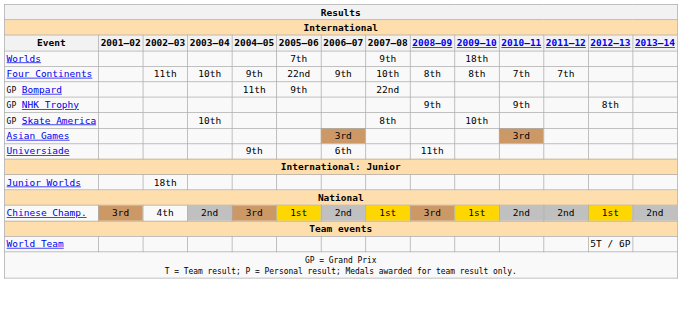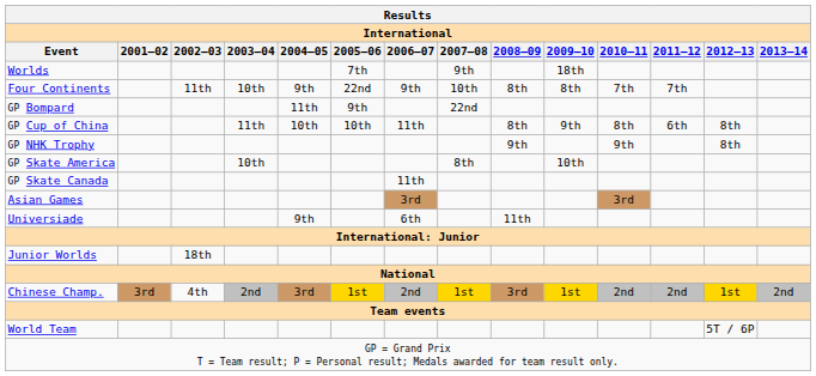 <table class="wikitable" style="text-align:center">
 <tr>
 <th colspan=14 align=center><strong>Results</strong></th>
 </tr>
 <tr>
 <th style="background-color: #ffdead; " colspan=14 align=center><strong>International</strong></th>
 </tr>
 <tr>
 <th>Event</th>
 <th>2001–02</th>
 <th>2002–03</th>
 <th>2003–04</th>
 <th>2004–05</th>
 <th>2005–06</th>
 <th>2006–07</th>
 <th>2007–08</th>
 <th><a href='#'>2008–09</a></th>
 <th><a href='#'>2009–10</a></th>
 <th><a href='#'>2010–11</a></th>
 <th><a href='#'>2011–12</a></th>
 <th><a href='#'>2012–13</a></th>
 <th><a href='#'>2013–14</a></th>
 </tr>
 <tr>
 <td align=left><a href='#'>Worlds</a></td>
 <td></td>
 <td></td>
 <td></td>
 <td></td>
 <td>7th</td>
 <td></td>
 <td>9th</td>
 <td></td>
 <td>18th</td>
 <td></td>
 <td></td>
 <td></td>
 <td></td>
 </tr>
 <tr>
 <td align=left><a href='#'>Four Continents</a></td>
 <td></td>
 <td>11th</td>
 <td>10th</td>
 <td>9th</td>
 <td>22nd</td>
 <td>9th</td>
 <td>10th</td>
 <td>8th</td>
 <td>8th</td>
 <td>7th</td>
 <td>7th</td>
 <td></td>
 <td></td>
 </tr>
 <tr>
 <td align=left><small>GP</small> <a href='#'>Bompard</a></td>
 <td></td>
 <td></td>
 <td></td>
 <td>11th</td>
 <td>9th</td>
 <td></td>
 <td>22nd</td>
 <td></td>
 <td></td>
 <td></td>
 <td></td>
 <td></td>
 <td></td>
 </tr>
 <tr>
+<td align=left><small>GP</small> <a href='#'>Cup of China</a></td>
+<td></td>
+<td></td>
+<td>11th</td>
+<td>10th</td>
+<td>10th</td>
+<td>11th</td>
+<td></td>
+<td>8th</td>
+<td>9th</td>
+<td>8th</td>
+<td>6th</td>
+<td>8th</td>
+<td></td>
+</tr>
+<tr>
 <td align=left><small>GP</small> <a href='#'>NHK Trophy</a></td>
 <td></td>
 <td></td>
 <td></td>
 <td></td>
 <td></td>
 <td></td>
 <td></td>
 <td>9th</td>
 <td></td>
 <td>9th</td>
 <td></td>
 <td>8th</td>
 <td></td>
 </tr>
 <tr>
 <td align=left><small>GP</small> <a href='#'>Skate America</a></td>
 <td></td>
 <td></td>
 <td>10th</td>
 <td></td>
 <td></td>
 <td></td>
 <td>8th</td>
 <td></td>
 <td>10th</td>
+<td></td>
+<td></td>
+<td></td>
+<td></td>
+</tr>
+<tr>
+<td align=left><small>GP</small> <a href='#'>Skate Canada</a></td>
+<td></td>
+<td></td>
+<td></td>
+<td></td>
+<td></td>
+<td>11th</td>
+<td></td>
+<td></td>
+<td></td>
 <td></td>
 <td></td>
 <td></td>
 <td></td>
 </tr>
 <tr>
 <td align=left><a href='#'>Asian Games</a></td>
 <td></td>
 <td></td>
 <td></td>
 <td></td>
 <td></td>
 <td bgcolor=cc9966>3rd</td>
 <td></td>
 <td></td>
 <td></td>
 <td bgcolor=cc9966>3rd</td>
 <td></td>
 <td></td>
 <td></td>
 </tr>
 <tr>
 <td align=left><a href='#'>Universiade</a></td>
 <td></td>
 <td></td>
 <td></td>
 <td>9th</td>
 <td></td>
 <td>6th</td>
 <td></td>
 <td>11th</td>
 <td></td>
 <td></td>
 <td></td>
 <td></td>
 <td></td>
 </tr>
 <tr>
 <th style="background-color: #ffdead; " colspan=14 align=center><strong>International: Junior</strong></th>
 </tr>
 <tr>
 <td align=left><a href='#'>Junior Worlds</a></td>
 <td></td>
 <td>18th</td>
 <td></td>
 <td></td>
 <td></td>
 <td></td>
 <td></td>
 <td></td>
 <td></td>
 <td></td>
 <td></td>
 <td></td>
 <td></td>
 </tr>
 <tr>
 <th style="background-color: #ffdead; " colspan=14 align=center><strong>National</strong></th>
 </tr>
 <tr>
 <td align=left><a href='#'>Chinese Champ.</a></td>
 <td bgcolor=cc9966>3rd</td>
 <td>4th</td>
 <td bgcolor=silver>2nd</td>
 <td bgcolor=cc9966>3rd</td>
 <td bgcolor=gold>1st</td>
 <td bgcolor=silver>2nd</td>
 <td bgcolor=gold>1st</td>
 <td bgcolor=cc9966>3rd</td>
 <td bgcolor=gold>1st</td>
 <td bgcolor=silver>2nd</td>
 <td bgcolor=silver>2nd</td>
 <td bgcolor=gold>1st</td>
 <td bgcolor=silver>2nd</td>
 </tr>
 <tr>
 <th style="background-color: #ffdead; " colspan=14 align=center><strong>Team events</strong></th>
 </tr>
 <tr>
 <td align=left><a href='#'>World Team</a></td>
 <td></td>
 <td></td>
 <td></td>
 <td></td>
 <td></td>
 <td></td>
 <td></td>
 <td></td>
 <td></td>
 <td></td>
 <td></td>
 <td>5T / 6P</td>
 <td></td>
 </tr>
 <tr>
 <td colspan=14 align=center><small> GP = Grand Prix <br> T = Team result; P = Personal result; Medals awarded for team result only. </small></td>
 </tr>
 </table>
